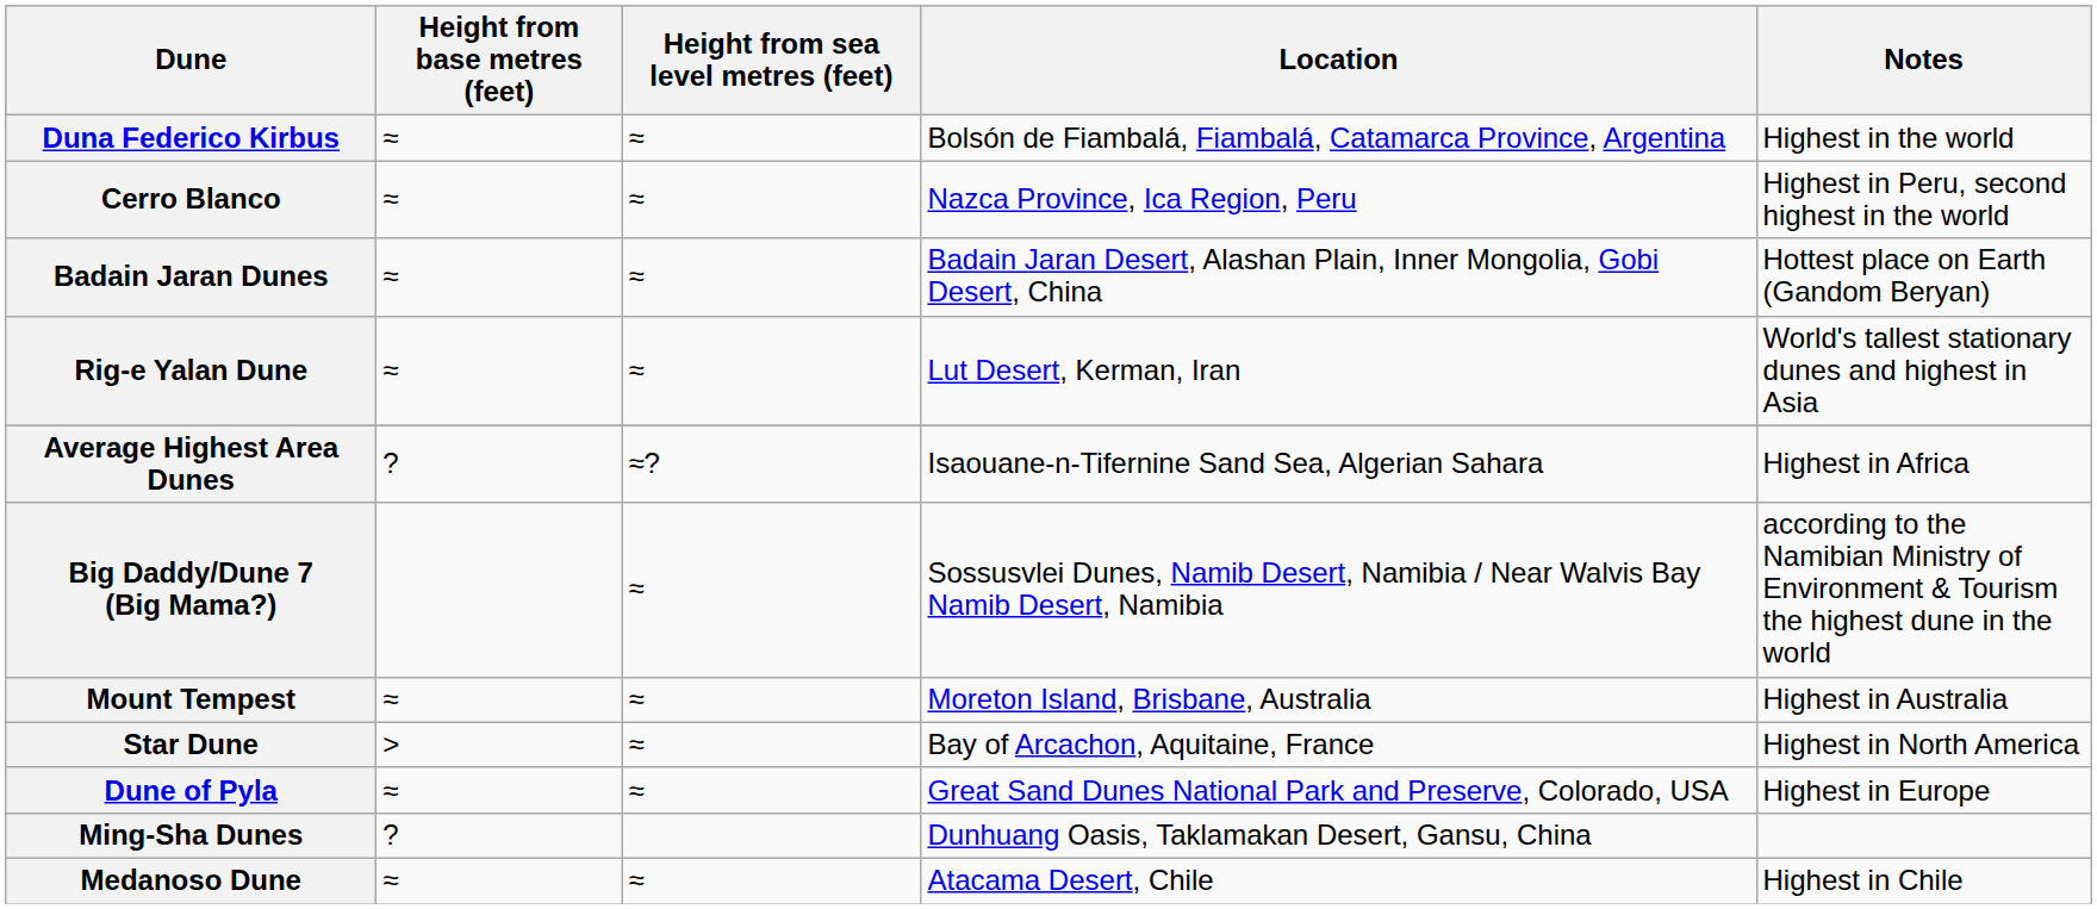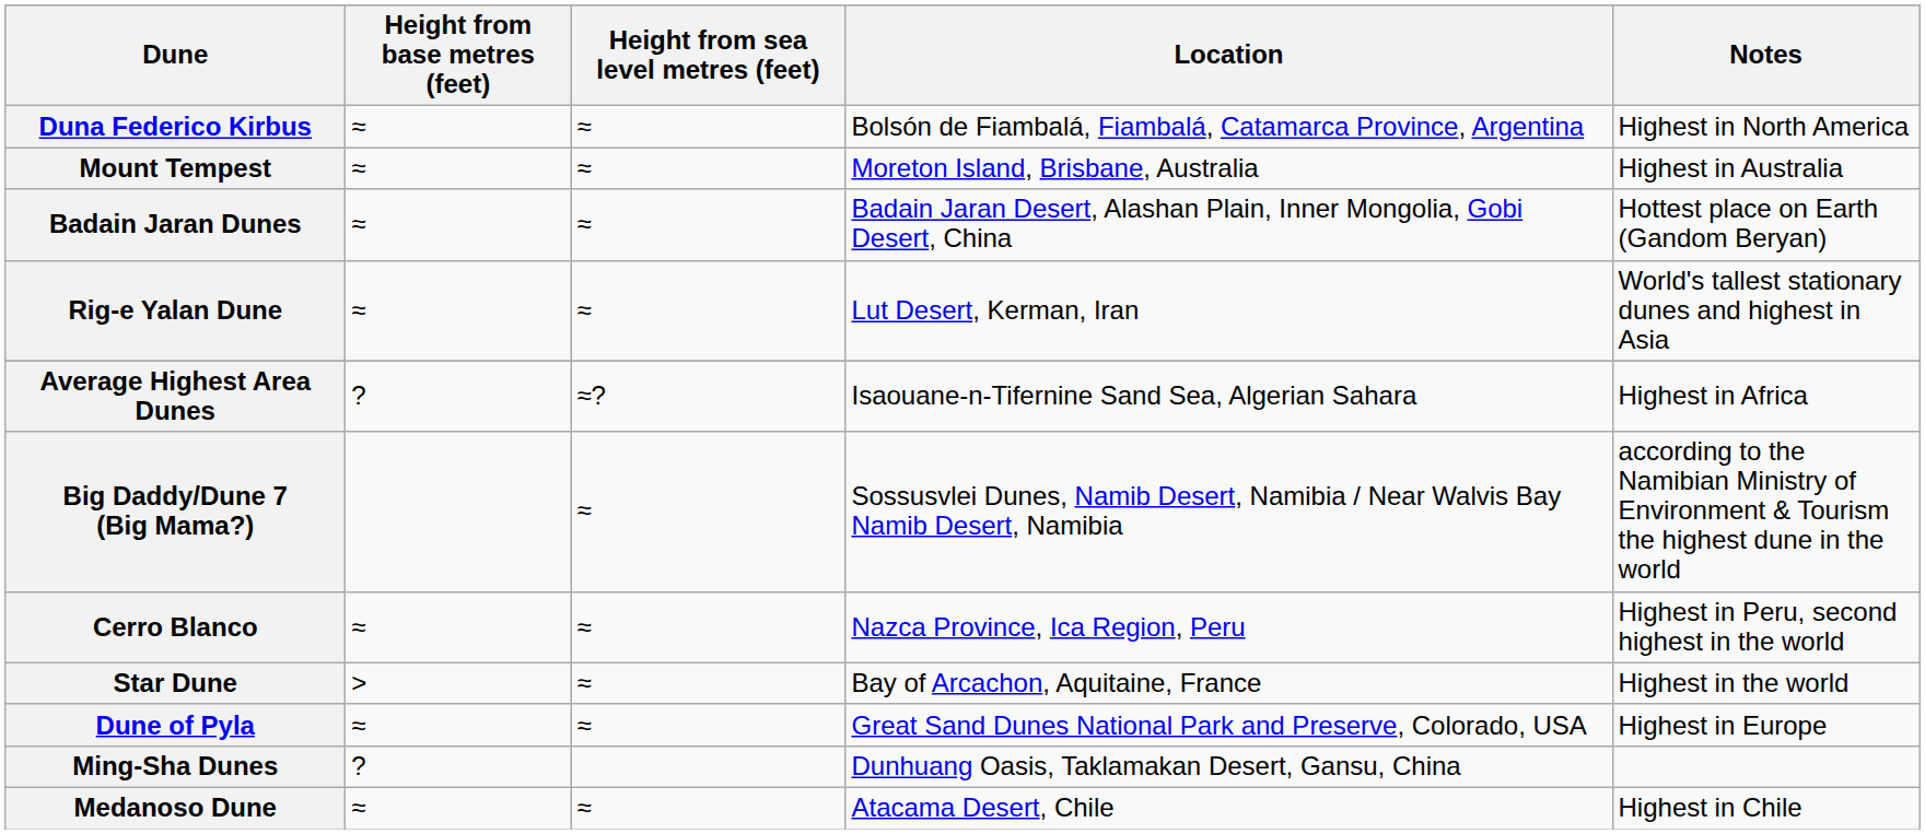 <table class="wikitable sortable">
 <tr style=background:silver; color:black>
 <th width="200">Dune</th>
 <th width="130">Height from base metres (feet)</th>
 <th width="160">Height from sea level metres (feet)</th>
 <th width="460">Location</th>
 <th width="180">Notes</th>
 </tr>
 <tr>
 <th><a href='#'>Duna Federico Kirbus</a></th>
 <td>≈</td>
 <td>≈</td>
 <td>Bolsón de Fiambalá, <a href='#'>Fiambalá</a>, <a href='#'>Catamarca Province</a>, <a href='#'>Argentina</a></td>
-<td>Highest in the world</td>
+<td>Highest in North America</td>
 </tr>
 <tr>
-<th>Cerro Blanco</th>
+<th>Mount Tempest</th>
 <td>≈</td>
 <td>≈</td>
-<td><a href='#'>Nazca Province</a>, <a href='#'>Ica Region</a>, <a href='#'>Peru</a> </td>
-<td>Highest in Peru, second highest in the world</td>
+<td><a href='#'>Moreton Island</a>, <a href='#'>Brisbane</a>, Australia</td>
+<td>Highest in Australia</td>
 </tr>
 <tr>
 <th>Badain Jaran Dunes</th>
 <td>≈</td>
 <td>≈</td>
 <td><a href='#'>Badain Jaran Desert</a>, Alashan Plain, Inner Mongolia, <a href='#'>Gobi Desert</a>, China</td>
 <td>Hottest place on Earth (Gandom Beryan)</td>
 </tr>
 <tr>
 <th>Rig-e Yalan Dune</th>
 <td>≈</td>
 <td>≈</td>
 <td><a href='#'>Lut Desert</a>, Kerman, Iran</td>
 <td>World's tallest stationary dunes and highest in Asia</td>
 </tr>
 <tr>
 </tr>
 <tr>
 <th>Average Highest Area Dunes</th>
 <td>?</td>
 <td>≈?</td>
 <td>Isaouane-n-Tifernine Sand Sea, Algerian Sahara</td>
 <td>Highest in Africa</td>
 </tr>
 <tr>
 <th>Big Daddy/Dune 7<br>(Big Mama?)</th>
 <td></td>
 <td>≈</td>
 <td>Sossusvlei Dunes, <a href='#'>Namib Desert</a>, Namibia / Near Walvis Bay <a href='#'>Namib Desert</a>, Namibia</td>
 <td>according to the Namibian Ministry of Environment & Tourism the highest dune in the world</td>
 </tr>
 <tr>
-<th>Mount Tempest</th>
+<th>Cerro Blanco</th>
 <td>≈</td>
 <td>≈</td>
-<td><a href='#'>Moreton Island</a>, <a href='#'>Brisbane</a>, Australia</td>
-<td>Highest in Australia</td>
+<td><a href='#'>Nazca Province</a>, <a href='#'>Ica Region</a>, <a href='#'>Peru</a> </td>
+<td>Highest in Peru, second highest in the world</td>
 </tr>
 <tr>
 <th>Star Dune</th>
 <td>></td>
 <td>≈</td>
 <td>Bay of <a href='#'>Arcachon</a>, Aquitaine, France</td>
-<td>Highest in North America</td>
+<td>Highest in the world</td>
 </tr>
 <tr>
 <th><a href='#'>Dune of Pyla</a></th>
 <td>≈</td>
 <td>≈</td>
 <td><a href='#'>Great Sand Dunes National Park and Preserve</a>, Colorado, USA</td>
 <td>Highest in Europe</td>
 </tr>
 <tr>
 <th>Ming-Sha Dunes</th>
 <td>?</td>
 <td></td>
 <td><a href='#'>Dunhuang</a> Oasis, Taklamakan Desert, Gansu, China</td>
 <td></td>
 </tr>
 <tr>
 <th>Medanoso Dune</th>
 <td>≈</td>
 <td>≈</td>
 <td><a href='#'>Atacama Desert</a>, Chile</td>
 <td>Highest in Chile</td>
 </tr>
 </table>
